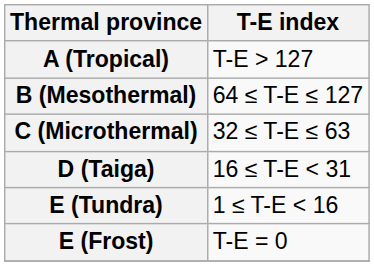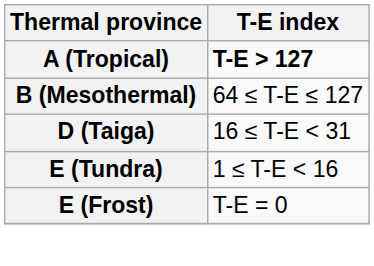 <table class="wikitable floatright">
 <tr>
 <th scope="col">Thermal province</th>
 <th scope="col">T-E index</th>
 </tr>
 <tr>
 <th scope="row"  rowspan="1">A (Tropical)</th>
-<td>T-E > 127</td>
+<td><strong>T-E > 127</strong></td>
 </tr>
 <tr>
 <th scope="row"  rowspan="1">B (Mesothermal)</th>
 <td>64 ≤ T-E ≤ 127</td>
-</tr>
-<tr>
-<th scope="row"  rowspan="1">C (Microthermal)</th>
-<td>32 ≤ T-E ≤ 63</td>
 </tr>
 <tr>
 <th scope="row"  rowspan="1">D (Taiga)</th>
 <td>16 ≤ T-E < 31</td>
 </tr>
 <tr>
 <th scope="row"  rowspan="1">E (Tundra)</th>
 <td>1 ≤ T-E < 16</td>
 </tr>
 <tr>
 <th scope="row"  rowspan="1">E (Frost)</th>
 <td>T-E = 0</td>
 </tr>
 <tr>
 </tr>
 </table>
